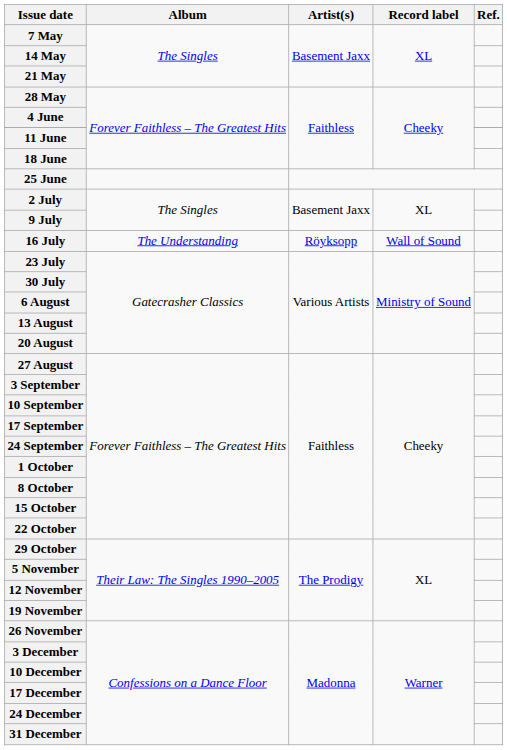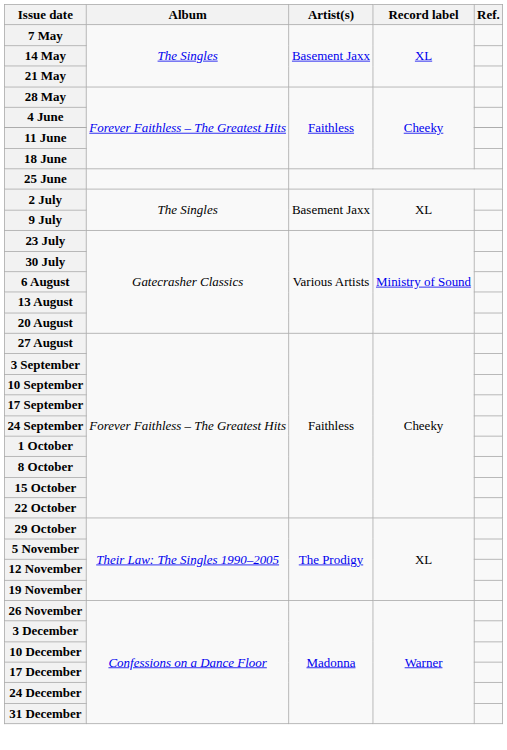 <table class="wikitable plainrowheaders">
 <tr>
 <th scope=col>Issue date</th>
 <th scope=col>Album</th>
 <th scope=col>Artist(s)</th>
 <th scope=col>Record label</th>
 <th scope=col>Ref.</th>
 </tr>
 <tr>
 <th scope=row>7 May</th>
 <td align=center rowspan="3"><em><a href='#'>The Singles</a></em></td>
 <td align=center rowspan="3"><a href='#'>Basement Jaxx</a></td>
 <td align=center rowspan="3"><a href='#'>XL</a></td>
 <td align=center></td>
 </tr>
 <tr>
 <th scope=row>14 May</th>
 <td align=center></td>
 </tr>
 <tr>
 <th scope=row>21 May</th>
 <td align=center></td>
 </tr>
 <tr>
 <th scope=row>28 May</th>
 <td align=center rowspan="5"><em><a href='#'>Forever Faithless – The Greatest Hits</a></em></td>
 <td align=center rowspan="5"><a href='#'>Faithless</a></td>
 <td align=center rowspan="5"><a href='#'>Cheeky</a></td>
 <td align=center></td>
 </tr>
 <tr>
 <th scope=row>4 June</th>
 <td align=center></td>
 </tr>
 <tr>
 </tr>
 <tr>
 <th scope=row>11 June</th>
 <td align=center></td>
 </tr>
 <tr>
 <th scope=row>18 June</th>
 <td align=center></td>
 </tr>
 <tr>
 <th scope=row>25 June</th>
 <td align=center></td>
 </tr>
 <tr>
 <th scope=row>2 July</th>
 <td align=center rowspan="2"><em>The Singles</em></td>
 <td align=center rowspan="2">Basement Jaxx</td>
 <td align=center rowspan="2">XL</td>
 <td align=center></td>
 </tr>
 <tr>
 <th scope=row>9 July</th>
-<td align=center></td>
-</tr>
-<tr>
-<th scope=row>16 July</th>
-<td align=center><em><a href='#'>The Understanding</a></em></td>
-<td align=center><a href='#'>Röyksopp</a></td>
-<td align=center><a href='#'>Wall of Sound</a></td>
 <td align=center></td>
 </tr>
 <tr>
 <th scope=row>23 July</th>
 <td align=center rowspan="5"><em>Gatecrasher Classics</em></td>
 <td align=center rowspan="5">Various Artists</td>
 <td align=center rowspan="5"><a href='#'>Ministry of Sound</a></td>
 <td align=center></td>
 </tr>
 <tr>
 <th scope=row>30 July</th>
 <td align=center></td>
 </tr>
 <tr>
 <th scope=row>6 August</th>
 <td align=center></td>
 </tr>
 <tr>
 <th scope=row>13 August</th>
 <td align=center></td>
 </tr>
 <tr>
 <th scope=row>20 August</th>
 <td align=center></td>
 </tr>
 <tr>
 <th scope=row>27 August</th>
 <td align=center rowspan="9"><em>Forever Faithless – The Greatest Hits</em></td>
 <td align=center rowspan="9">Faithless</td>
 <td align=center rowspan="9">Cheeky</td>
 <td align=center></td>
 </tr>
 <tr>
 <th scope=row>3 September</th>
 <td align=center></td>
 </tr>
 <tr>
 <th scope=row>10 September</th>
 <td align=center></td>
 </tr>
 <tr>
 <th scope=row>17 September</th>
 <td align=center></td>
 </tr>
 <tr>
 <th scope=row>24 September</th>
 <td align=center></td>
 </tr>
 <tr>
 <th scope=row>1 October</th>
 <td align=center></td>
 </tr>
 <tr>
 <th scope=row>8 October</th>
 <td align=center></td>
 </tr>
 <tr>
 <th scope=row>15 October</th>
 <td align=center></td>
 </tr>
 <tr>
 <th scope=row>22 October</th>
 <td align=center></td>
 </tr>
 <tr>
 <th scope="row">29 October</th>
 <td align=center rowspan="4"><em><a href='#'>Their Law: The Singles 1990–2005</a></em></td>
 <td align=center rowspan="4"><a href='#'>The Prodigy</a></td>
 <td align=center rowspan="4">XL</td>
 <td align=center></td>
 </tr>
 <tr>
 <th scope=row>5 November</th>
 <td align=center></td>
 </tr>
 <tr>
 <th scope=row>12 November</th>
 <td align=center></td>
 </tr>
 <tr>
 <th scope=row>19 November</th>
 <td align=center></td>
 </tr>
 <tr>
 <th scope=row>26 November</th>
 <td align=center rowspan="6"><em><a href='#'>Confessions on a Dance Floor</a></em></td>
 <td align=center rowspan="6"><a href='#'>Madonna</a></td>
 <td align=center rowspan="6"><a href='#'>Warner</a></td>
 <td align=center></td>
 </tr>
 <tr>
 <th scope=row>3 December</th>
 <td align=center></td>
 </tr>
 <tr>
 <th scope=row>10 December</th>
 <td align=center></td>
 </tr>
 <tr>
 <th scope=row>17 December</th>
 <td align=center></td>
 </tr>
 <tr>
 <th scope=row>24 December</th>
 <td align=center></td>
 </tr>
 <tr>
 <th scope=row>31 December</th>
 <td align=center></td>
 </tr>
 </table>
